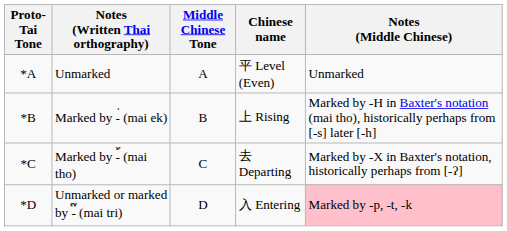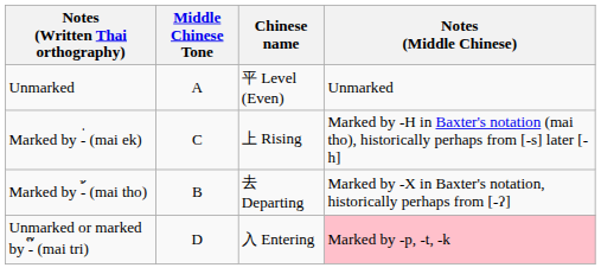 <table class="wikitable">
 <tr>
-<th>Proto-Tai <br>Tone</th>
 <th>Notes <br>(Written <a href='#'>Thai</a> orthography)</th>
 <th><a href='#'>Middle Chinese</a> <br>Tone</th>
 <th>Chinese name</th>
 <th>Notes <br>(Middle Chinese)</th>
 </tr>
 <tr>
-<td style="text-align:center;">*A</td>
 <td>Unmarked</td>
 <td style="text-align:center;">A</td>
 <td>平 Level (Even)</td>
 <td>Unmarked</td>
 </tr>
 <tr>
-<td style="text-align:center;">*B</td>
 <td>Marked by -่ (mai ek)</td>
-<td style="text-align:center;">B</td>
+<td style="text-align:center;">C</td>
 <td>上 Rising</td>
 <td>Marked by -H in <a href='#'>Baxter's notation</a> (mai tho), historically perhaps from [-s] later [-h]</td>
 </tr>
 <tr>
-<td style="text-align:center;">*C</td>
 <td>Marked by -้ (mai tho)</td>
-<td style="text-align:center;">C</td>
+<td style="text-align:center;">B</td>
 <td>去 Departing</td>
 <td>Marked by -X in Baxter's notation, historically perhaps from [-ʔ]</td>
 </tr>
 <tr>
-<td style="text-align:center;">*D</td>
 <td>Unmarked or marked by -๊ (mai tri)</td>
 <td style="text-align:center;">D</td>
 <td>入 Entering</td>
 <td style="background: pink;">Marked by -p, -t, -k</td>
 </tr>
 </table>
